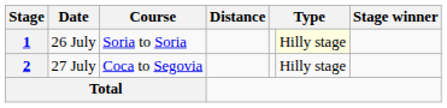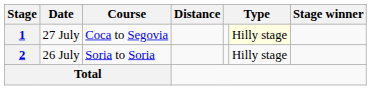 <table class="wikitable">
 <tr>
 <th scope="col">Stage</th>
 <th scope="col">Date</th>
 <th scope="col">Course</th>
 <th scope="col">Distance</th>
 <th scope="col" colspan="2">Type</th>
 <th scope="col">Stage winner</th>
 </tr>
 <tr>
 <th scope="row"><a href='#'>1</a></th>
-<td style="text-align:center;">26 July</td>
-<td><a href='#'>Soria</a> to <a href='#'>Soria</a></td>
+<td style="text-align:center;">27 July</td>
+<td><a href='#'>Coca</a> to <a href='#'>Segovia</a></td>
 <td style="text-align:center;"></td>
 <td></td>
 <td style="background: lightyellow;">Hilly stage</td>
 <td></td>
 </tr>
 <tr>
 <th scope="row"><a href='#'>2</a></th>
-<td style="text-align:center;">27 July</td>
-<td><a href='#'>Coca</a> to <a href='#'>Segovia</a></td>
+<td style="text-align:center;">26 July</td>
+<td><a href='#'>Soria</a> to <a href='#'>Soria</a></td>
 <td style="text-align:center;"></td>
 <td></td>
 <td>Hilly stage</td>
 <td></td>
 </tr>
 <tr>
 <th colspan="3">Total</th>
 <td colspan="4" style="text-align:center;"></td>
 </tr>
 </table>
